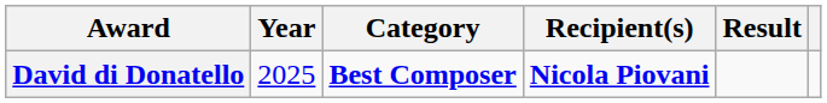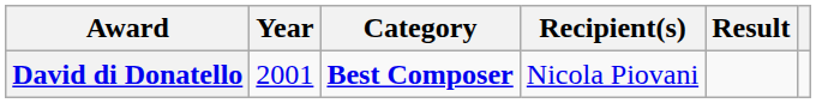 <table class="wikitable plainrowheaders sortable">
 <tr>
 <th>Award</th>
 <th>Year</th>
 <th>Category</th>
 <th>Recipient(s)</th>
 <th>Result</th>
 <th class="unsortable"></th>
 </tr>
 <tr>
 <th scope="row"><a href='#'>David di Donatello</a></th>
-<td><a href='#'>2025</a></td>
+<td><a href='#'>2001</a></td>
 <td><strong><a href='#'>Best Composer</a></strong></td>
-<td><strong><a href='#'>Nicola Piovani</a></strong></td>
+<td><a href='#'>Nicola Piovani</a></td>
 <td></td>
 <td></td>
 </tr>
 </table>
